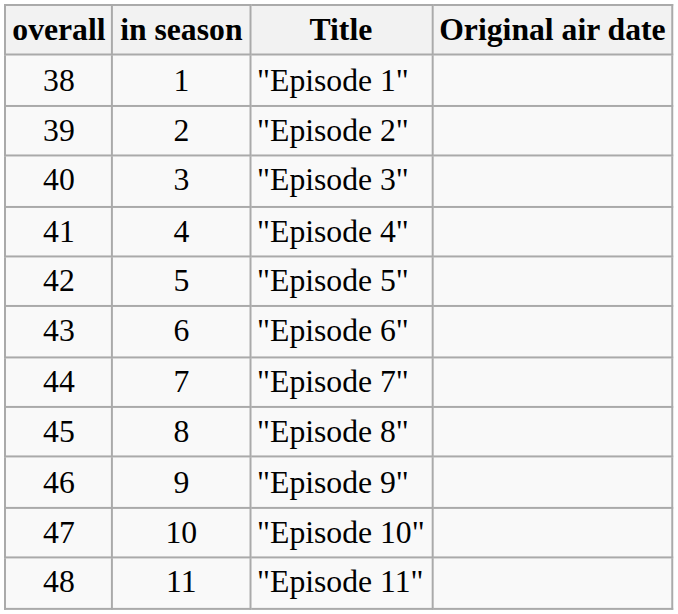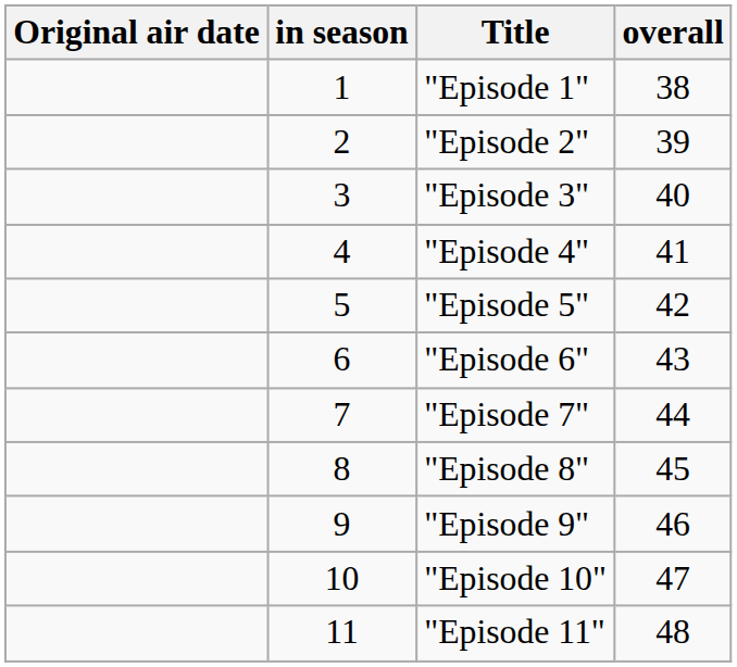 <table class="wikitable" style="text-align:center">
 <tr>
-<th> overall</th>
+<th>Original air date</th>
 <th> in season</th>
 <th>Title</th>
-<th>Original air date</th>
+<th> overall</th>
 </tr>
 <tr>
-<td>38</td>
+<td></td>
 <td>1</td>
 <td style="text-align:left">"Episode 1"</td>
-<td></td>
+<td>38</td>
 </tr>
 <tr>
-<td>39</td>
+<td></td>
 <td>2</td>
 <td style="text-align:left">"Episode 2"</td>
-<td></td>
+<td>39</td>
 </tr>
 <tr>
-<td>40</td>
+<td></td>
 <td>3</td>
 <td style="text-align:left">"Episode 3"</td>
-<td></td>
+<td>40</td>
 </tr>
 <tr>
-<td>41</td>
+<td></td>
 <td>4</td>
 <td style="text-align:left">"Episode 4"</td>
-<td></td>
+<td>41</td>
 </tr>
 <tr>
-<td>42</td>
+<td></td>
 <td>5</td>
 <td style="text-align:left">"Episode 5"</td>
-<td></td>
+<td>42</td>
 </tr>
 <tr>
-<td>43</td>
+<td></td>
 <td>6</td>
 <td style="text-align:left">"Episode 6"</td>
-<td></td>
+<td>43</td>
 </tr>
 <tr>
-<td>44</td>
+<td></td>
 <td>7</td>
 <td style="text-align:left">"Episode 7"</td>
-<td></td>
+<td>44</td>
 </tr>
 <tr>
-<td>45</td>
+<td></td>
 <td>8</td>
 <td style="text-align:left">"Episode 8"</td>
-<td></td>
+<td>45</td>
 </tr>
 <tr>
-<td>46</td>
+<td></td>
 <td>9</td>
 <td style="text-align:left">"Episode 9"</td>
-<td></td>
+<td>46</td>
 </tr>
 <tr>
-<td>47</td>
+<td></td>
 <td>10</td>
 <td style="text-align:left">"Episode 10"</td>
-<td></td>
+<td>47</td>
 </tr>
 <tr>
-<td>48</td>
+<td></td>
 <td>11</td>
 <td style="text-align:left">"Episode 11"</td>
-<td></td>
+<td>48</td>
 </tr>
 </table>
